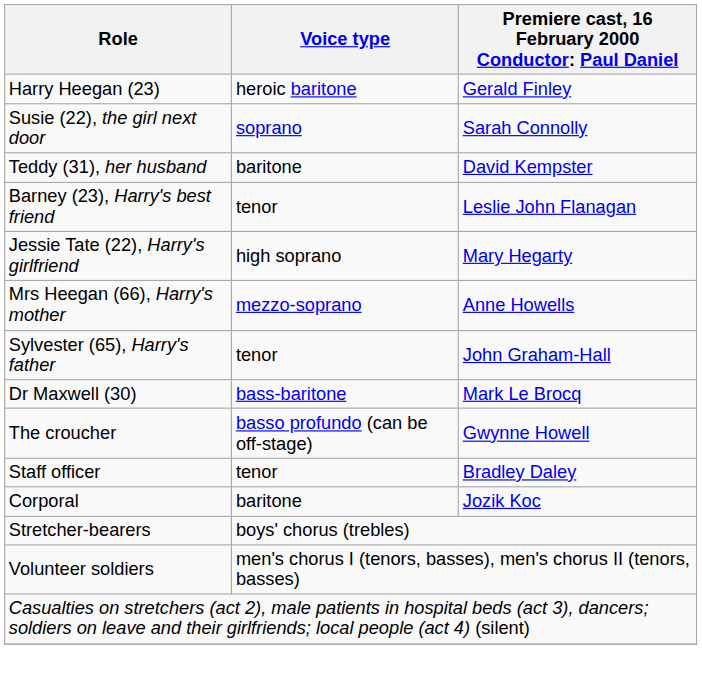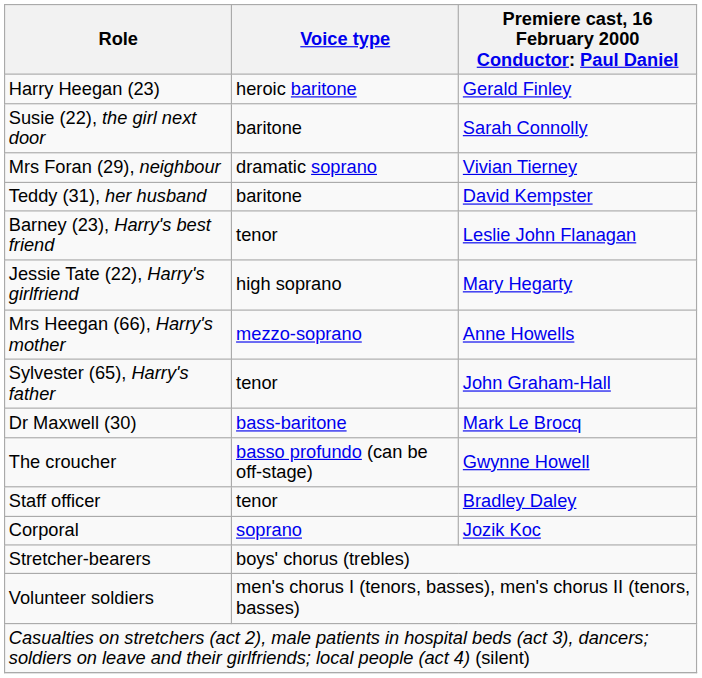 <table class="wikitable">
 <tr>
 <th>Role</th>
 <th><a href='#'>Voice type</a></th>
 <th>Premiere cast, 16 February 2000<br><a href='#'>Conductor</a>: <a href='#'>Paul Daniel</a></th>
 </tr>
 <tr>
 <td>Harry Heegan (23)</td>
 <td>heroic <a href='#'>baritone</a></td>
 <td><a href='#'>Gerald Finley</a></td>
 </tr>
 <tr>
 <td>Susie (22), <em>the girl next door</em></td>
-<td><a href='#'>soprano</a></td>
+<td>baritone</td>
 <td><a href='#'>Sarah Connolly</a></td>
+</tr>
+<tr>
+<td>Mrs Foran (29), <em>neighbour</em></td>
+<td>dramatic <a href='#'>soprano</a></td>
+<td><a href='#'>Vivian Tierney</a></td>
 </tr>
 <tr>
 <td>Teddy (31), <em>her husband</em></td>
 <td>baritone</td>
 <td><a href='#'>David Kempster</a></td>
 </tr>
 <tr>
 <td>Barney (23), <em>Harry's best friend</em></td>
 <td>tenor</td>
 <td><a href='#'>Leslie John Flanagan</a></td>
 </tr>
 <tr>
 <td>Jessie Tate (22), <em>Harry's girlfriend</em></td>
 <td>high soprano</td>
 <td><a href='#'>Mary Hegarty</a></td>
 </tr>
 <tr>
 <td>Mrs Heegan (66), <em>Harry's mother</em></td>
 <td><a href='#'>mezzo-soprano</a></td>
 <td><a href='#'>Anne Howells</a></td>
 </tr>
 <tr>
 <td>Sylvester (65), <em>Harry's father</em></td>
 <td>tenor</td>
 <td><a href='#'>John Graham-Hall</a></td>
 </tr>
 <tr>
 <td>Dr Maxwell (30)</td>
 <td><a href='#'>bass-baritone</a></td>
 <td><a href='#'>Mark Le Brocq</a></td>
 </tr>
 <tr>
 <td>The croucher</td>
 <td><a href='#'>basso profundo</a> (can be off-stage)</td>
 <td><a href='#'>Gwynne Howell</a></td>
 </tr>
 <tr>
 <td>Staff officer</td>
 <td>tenor</td>
 <td><a href='#'>Bradley Daley</a></td>
 </tr>
 <tr>
 <td>Corporal</td>
-<td>baritone</td>
+<td><a href='#'>soprano</a></td>
 <td><a href='#'>Jozik Koc</a></td>
 </tr>
 <tr>
 <td>Stretcher-bearers</td>
 <td colspan="2">boys' chorus (trebles)</td>
 </tr>
 <tr>
 <td>Volunteer soldiers</td>
 <td colspan="2">men's chorus I (tenors, basses), men's chorus II (tenors, basses)</td>
 </tr>
 <tr>
 <td colspan="3"><em>Casualties on stretchers (act 2), male patients in hospital beds (act 3), dancers;<br>soldiers on leave and their girlfriends; local people (act 4)</em> (silent)</td>
 </tr>
 <tr>
 </tr>
 </table>
